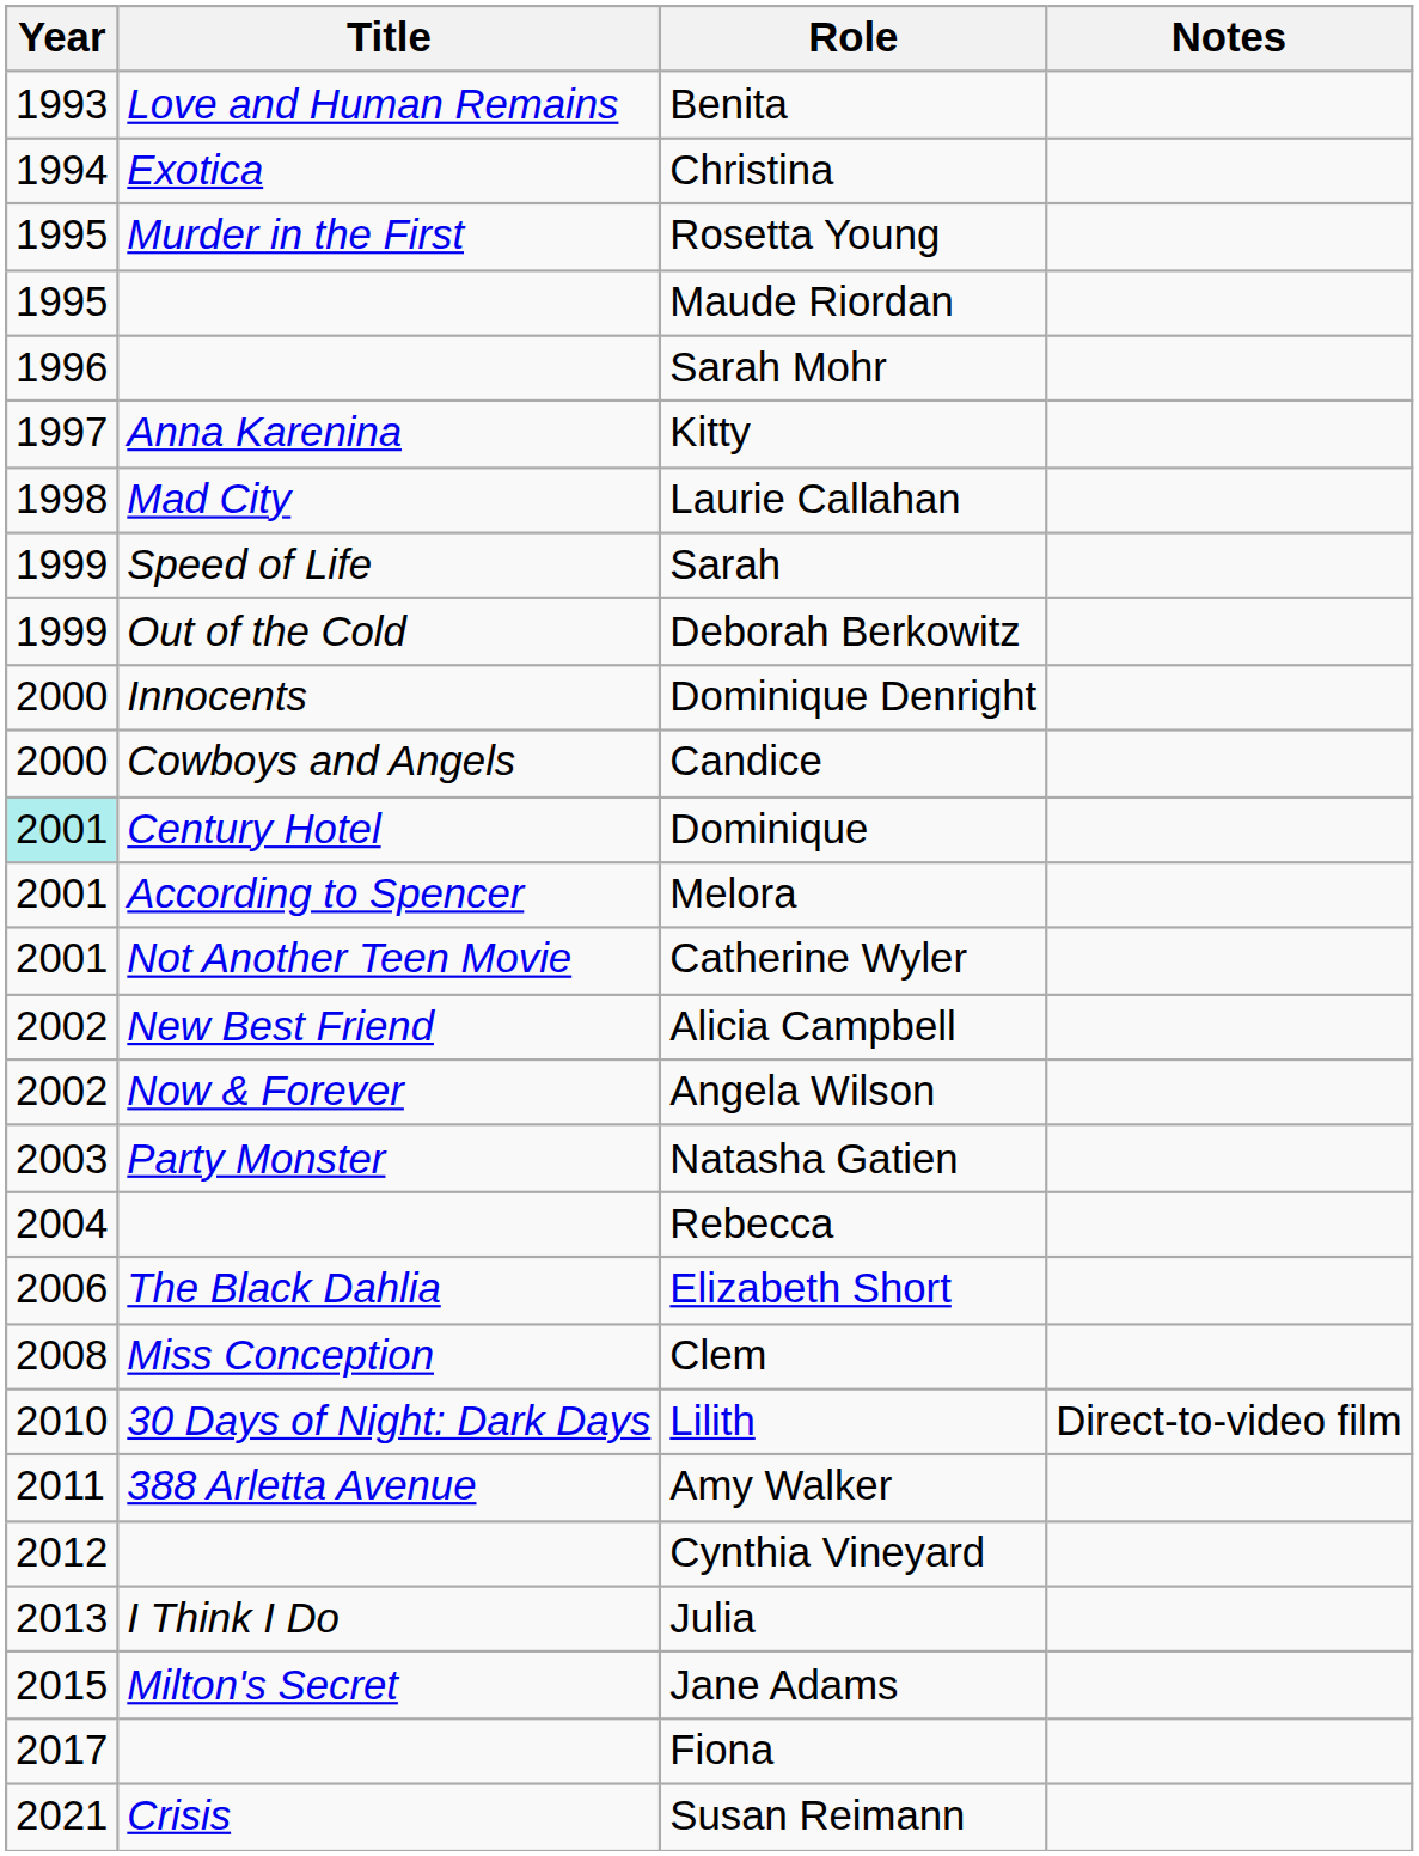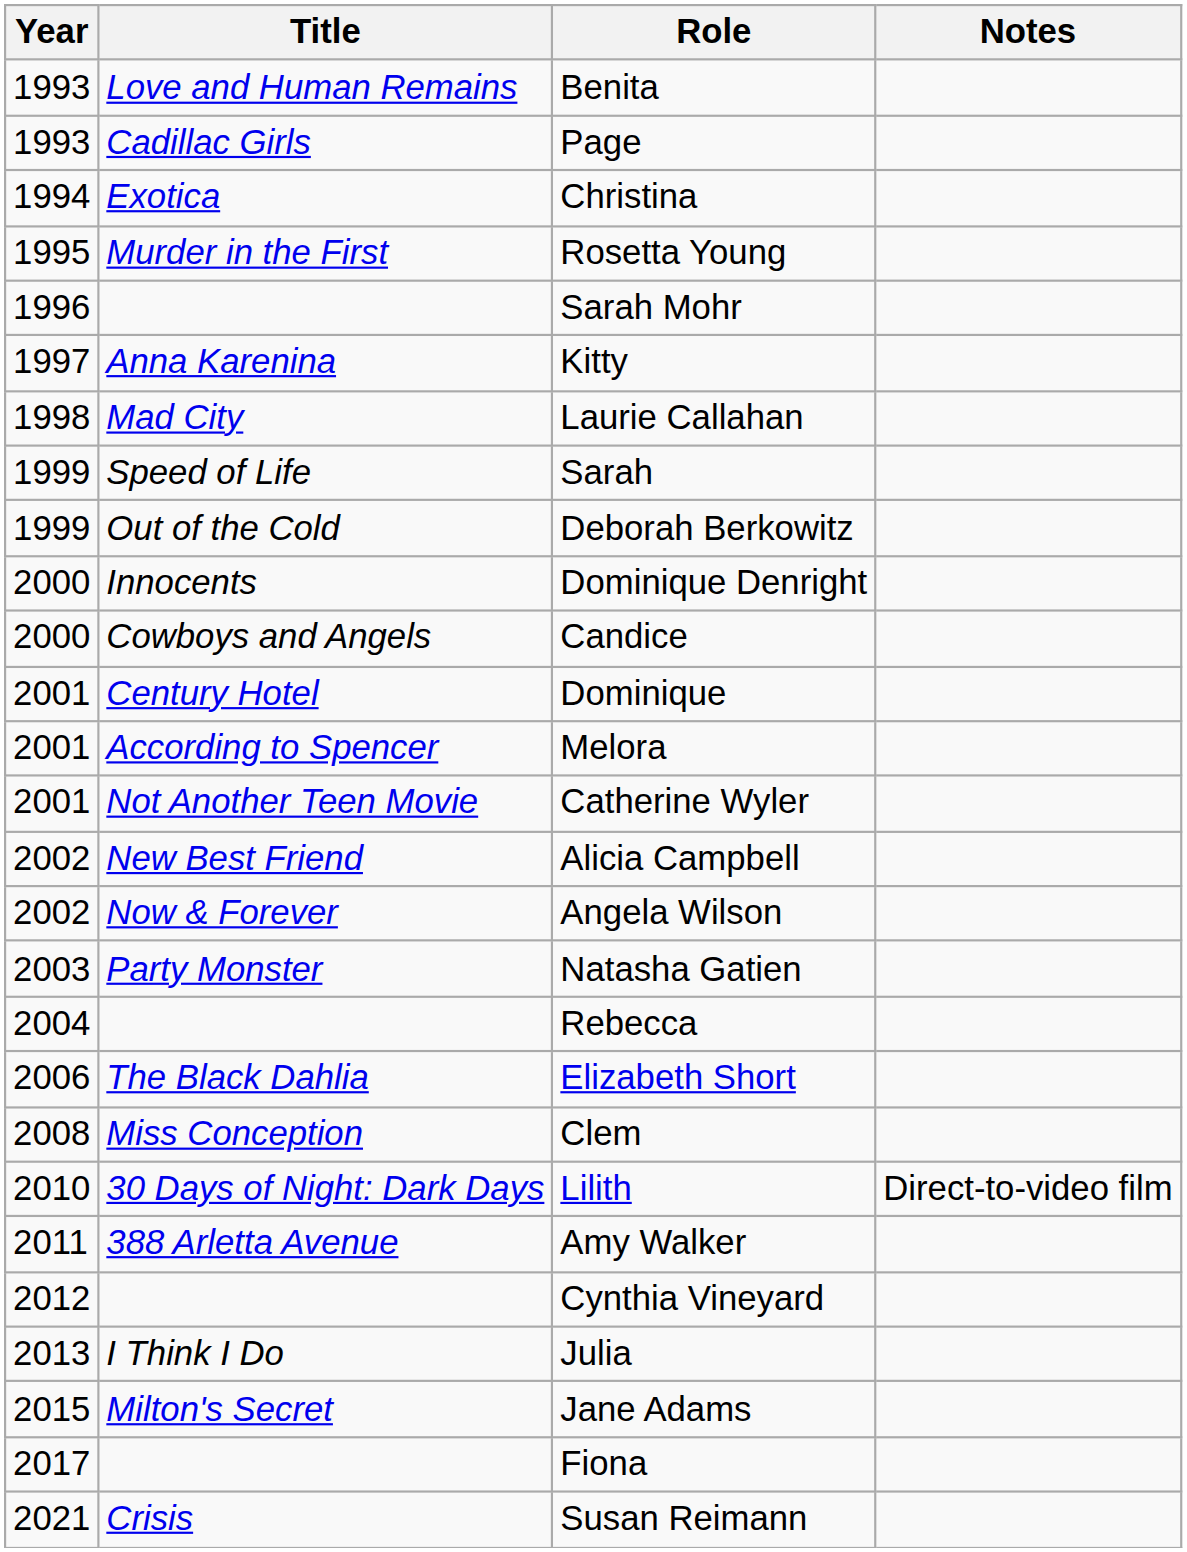 <table class="wikitable sortable">
 <tr>
 <th>Year</th>
 <th>Title</th>
 <th>Role</th>
 <th class="unsortable">Notes</th>
 </tr>
 <tr>
 <td>1993</td>
 <td><em><a href='#'>Love and Human Remains</a></em></td>
 <td>Benita</td>
 <td></td>
 </tr>
 <tr>
+<td>1993</td>
+<td><em><a href='#'>Cadillac Girls</a></em></td>
+<td>Page</td>
+<td></td>
+</tr>
+<tr>
 <td>1994</td>
 <td><em><a href='#'>Exotica</a></em></td>
 <td>Christina</td>
 <td></td>
 </tr>
 <tr>
 <td>1995</td>
 <td><em><a href='#'>Murder in the First</a></em></td>
 <td>Rosetta Young</td>
-<td></td>
-</tr>
-<tr>
-<td>1995</td>
-<td><em></em></td>
-<td>Maude Riordan</td>
 <td></td>
 </tr>
 <tr>
 <td>1996</td>
 <td><em></em></td>
 <td>Sarah Mohr</td>
 <td></td>
 </tr>
 <tr>
 <td>1997</td>
 <td><em><a href='#'>Anna Karenina</a></em></td>
 <td>Kitty</td>
 <td></td>
 </tr>
 <tr>
 <td>1998</td>
 <td><em><a href='#'>Mad City</a></em></td>
 <td>Laurie Callahan</td>
 <td></td>
 </tr>
 <tr>
 <td>1999</td>
 <td><em>Speed of Life</em></td>
 <td>Sarah</td>
 <td></td>
 </tr>
 <tr>
 <td>1999</td>
 <td><em>Out of the Cold</em></td>
 <td>Deborah Berkowitz</td>
 <td></td>
 </tr>
 <tr>
 <td>2000</td>
 <td><em>Innocents</em></td>
 <td>Dominique Denright</td>
 <td></td>
 </tr>
 <tr>
 <td>2000</td>
 <td><em>Cowboys and Angels</em></td>
 <td>Candice</td>
 <td></td>
 </tr>
 <tr>
-<td style="background: paleturquoise;">2001</td>
+<td>2001</td>
 <td><em><a href='#'>Century Hotel</a></em></td>
 <td>Dominique</td>
 <td></td>
 </tr>
 <tr>
 <td>2001</td>
 <td><em><a href='#'>According to Spencer</a></em></td>
 <td>Melora</td>
 <td></td>
 </tr>
 <tr>
 <td>2001</td>
 <td><em><a href='#'>Not Another Teen Movie</a></em></td>
 <td>Catherine Wyler</td>
 <td></td>
 </tr>
 <tr>
 <td>2002</td>
 <td><em><a href='#'>New Best Friend</a></em></td>
 <td>Alicia Campbell</td>
 <td></td>
 </tr>
 <tr>
 <td>2002</td>
 <td><em><a href='#'>Now & Forever</a></em></td>
 <td>Angela Wilson</td>
 <td></td>
 </tr>
 <tr>
 <td>2003</td>
 <td><em><a href='#'>Party Monster</a></em></td>
 <td>Natasha Gatien</td>
 <td></td>
 </tr>
 <tr>
 <td>2004</td>
 <td><em></em></td>
 <td>Rebecca</td>
 <td></td>
 </tr>
 <tr>
 <td>2006</td>
 <td data-sort-value="Black Dahlia, The"><em><a href='#'>The Black Dahlia</a></em></td>
 <td><a href='#'>Elizabeth Short</a></td>
 <td></td>
 </tr>
 <tr>
 <td>2008</td>
 <td><em><a href='#'>Miss Conception</a></em></td>
 <td>Clem</td>
 <td></td>
 </tr>
 <tr>
 <td>2010</td>
 <td><em><a href='#'>30 Days of Night: Dark Days</a></em></td>
 <td><a href='#'>Lilith</a></td>
 <td>Direct-to-video film</td>
 </tr>
 <tr>
 <td>2011</td>
 <td><em><a href='#'>388 Arletta Avenue</a></em></td>
 <td>Amy Walker</td>
 <td></td>
 </tr>
 <tr>
 <td>2012</td>
 <td><em></em></td>
 <td>Cynthia Vineyard</td>
 <td></td>
 </tr>
 <tr>
 <td>2013</td>
 <td><em>I Think I Do</em></td>
 <td>Julia</td>
 <td></td>
 </tr>
 <tr>
 <td>2015</td>
 <td><em><a href='#'>Milton's Secret</a></em></td>
 <td>Jane Adams</td>
 <td></td>
 </tr>
 <tr>
 <td>2017</td>
 <td><em></em></td>
 <td>Fiona</td>
 <td></td>
 </tr>
 <tr>
 <td>2021</td>
 <td><em><a href='#'>Crisis</a></em></td>
 <td>Susan Reimann</td>
 <td></td>
 </tr>
 </table>
